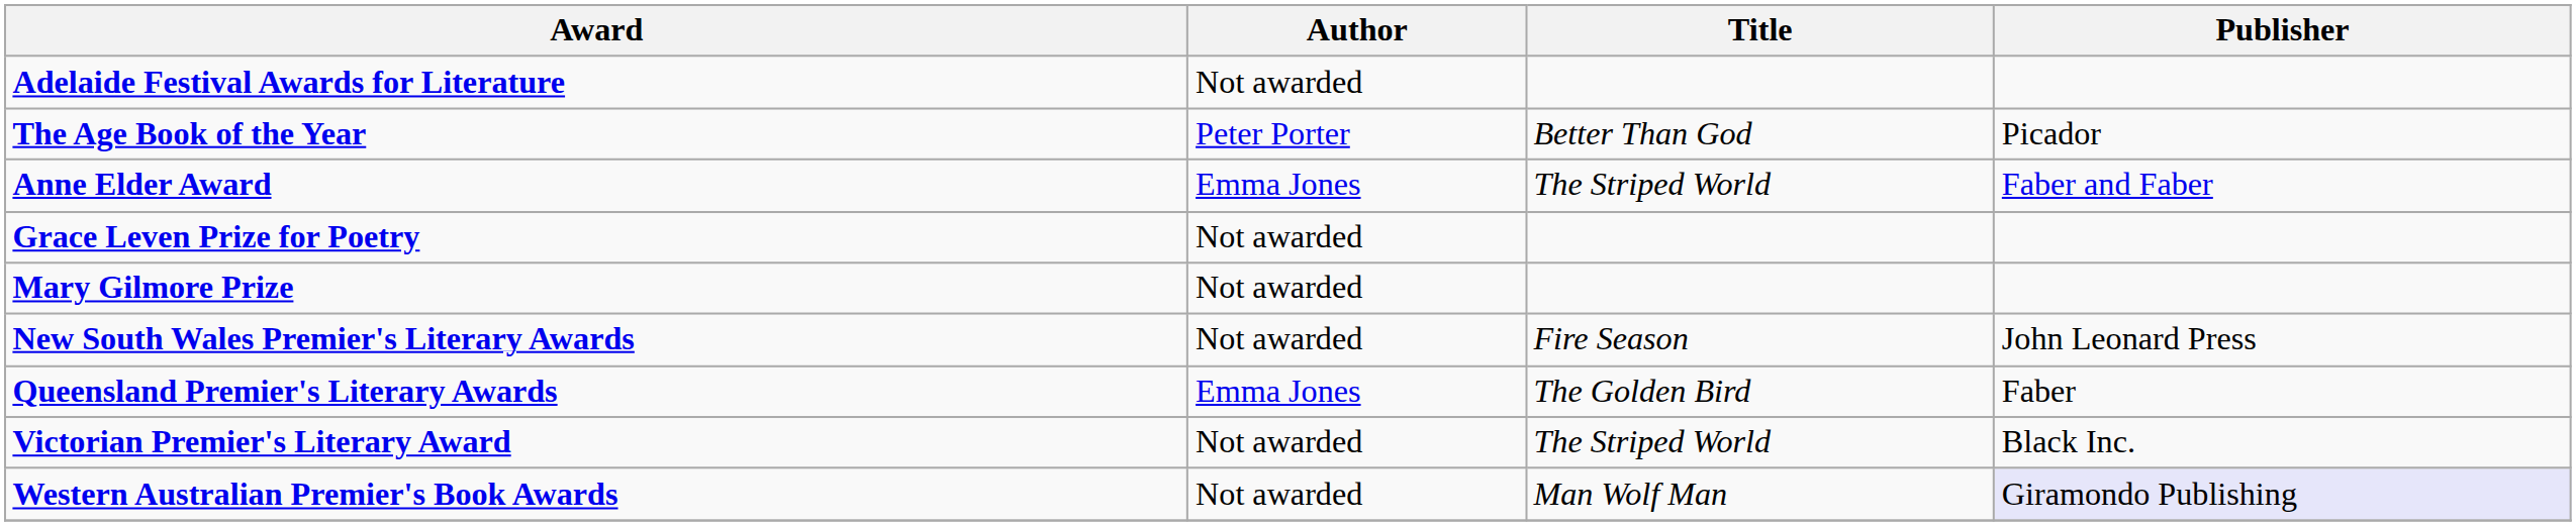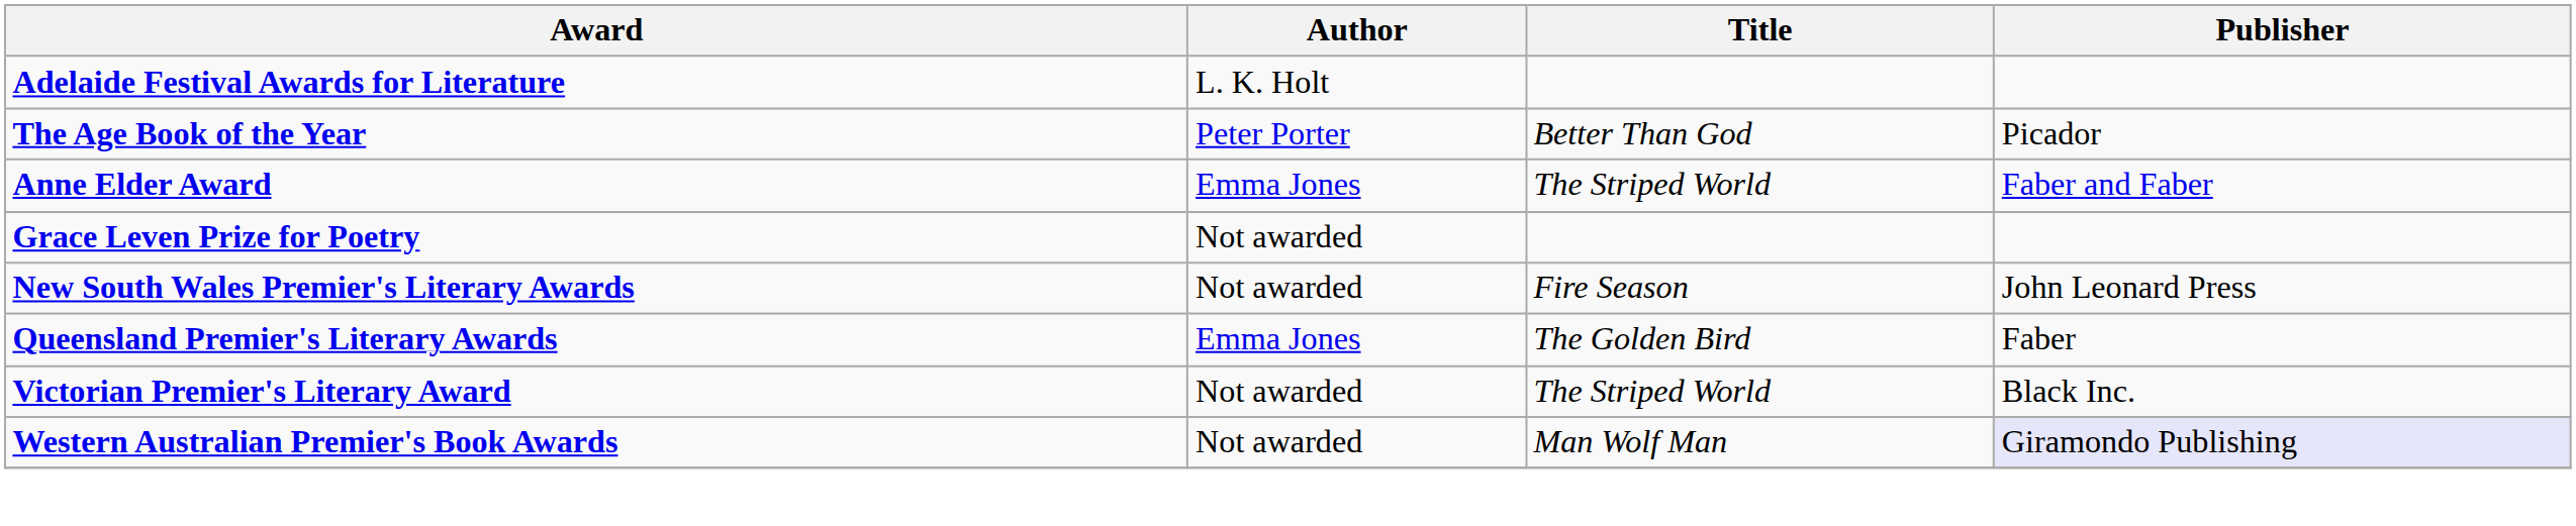 <table class="wikitable" width=100%>
 <tr>
 <th>Award</th>
 <th>Author</th>
 <th>Title</th>
 <th>Publisher</th>
 </tr>
 <tr>
 <td><strong><a href='#'>Adelaide Festival Awards for Literature</a></strong></td>
-<td>Not awarded</td>
+<td>L. K. Holt</td>
 <td></td>
 <td></td>
 </tr>
 <tr>
 <td><strong><a href='#'>The Age Book of the Year</a></strong></td>
 <td><a href='#'>Peter Porter</a></td>
 <td><em>Better Than God</em></td>
 <td>Picador</td>
 </tr>
 <tr>
 <td><strong><a href='#'>Anne Elder Award</a></strong></td>
 <td><a href='#'>Emma Jones</a></td>
 <td><em>The Striped World</em></td>
 <td><a href='#'>Faber and Faber</a></td>
 </tr>
 <tr>
 <td><strong><a href='#'>Grace Leven Prize for Poetry</a></strong></td>
-<td>Not awarded</td>
-<td></td>
-<td></td>
-</tr>
-<tr>
-<td><strong><a href='#'>Mary Gilmore Prize</a></strong></td>
 <td>Not awarded</td>
 <td></td>
 <td></td>
 </tr>
 <tr>
 <td><strong><a href='#'>New South Wales Premier's Literary Awards</a></strong></td>
 <td>Not awarded</td>
 <td><em>Fire Season</em></td>
 <td>John Leonard Press</td>
 </tr>
 <tr>
 <td><strong><a href='#'>Queensland Premier's Literary Awards</a></strong></td>
 <td><a href='#'>Emma Jones</a></td>
 <td><em>The Golden Bird</em></td>
 <td>Faber</td>
 </tr>
 <tr>
 <td><strong><a href='#'>Victorian Premier's Literary Award</a></strong></td>
 <td>Not awarded</td>
 <td><em>The Striped World</em></td>
 <td>Black Inc.</td>
 </tr>
 <tr>
 <td><strong><a href='#'>Western Australian Premier's Book Awards</a></strong></td>
 <td>Not awarded</td>
 <td><em>Man Wolf Man</em></td>
 <td style="background: lavender;">Giramondo Publishing</td>
 </tr>
 <tr>
 </tr>
 </table>
